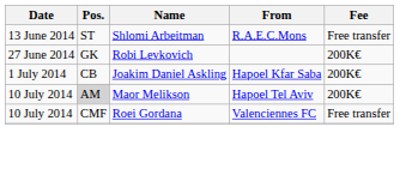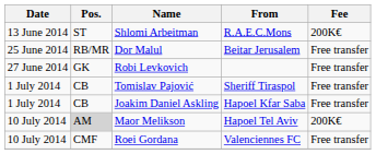 <table class="wikitable">
 <tr>
 <th>Date</th>
 <th>Pos.</th>
 <th>Name</th>
 <th>From</th>
 <th>Fee</th>
 </tr>
 <tr>
 <td>13 June 2014</td>
 <td>ST</td>
 <td> <a href='#'>Shlomi Arbeitman</a></td>
 <td> <a href='#'>R.A.E.C.Mons</a></td>
+<td>200K€</td>
+</tr>
+<tr>
+<td>25 June 2014</td>
+<td>RB/MR</td>
+<td> <a href='#'>Dor Malul</a></td>
+<td> <a href='#'>Beitar Jerusalem</a></td>
 <td>Free transfer</td>
 </tr>
 <tr>
 <td>27 June 2014</td>
 <td>GK</td>
 <td> <a href='#'>Robi Levkovich</a></td>
 <td></td>
-<td>200K€</td>
+<td>Free transfer</td>
+</tr>
+<tr>
+<td>1 July 2014</td>
+<td>CB</td>
+<td> <a href='#'>Tomislav Pajović</a></td>
+<td> <a href='#'>Sheriff Tiraspol</a></td>
+<td>Free transfer</td>
 </tr>
 <tr>
 <td>1 July 2014</td>
 <td>CB</td>
 <td> <a href='#'>Joakim Daniel Askling</a></td>
 <td> <a href='#'>Hapoel Kfar Saba</a></td>
-<td>200K€</td>
+<td>Free transfer</td>
 </tr>
 <tr>
 <td>10 July 2014</td>
 <td style="background: lightgrey;">AM</td>
 <td> <a href='#'>Maor Melikson</a></td>
 <td> <a href='#'>Hapoel Tel Aviv</a></td>
 <td>200K€</td>
 </tr>
 <tr>
 <td>10 July 2014</td>
 <td>CMF</td>
 <td> <a href='#'>Roei Gordana</a></td>
 <td> <a href='#'>Valenciennes FC</a></td>
 <td>Free transfer</td>
 </tr>
 <tr>
 </tr>
 </table>
